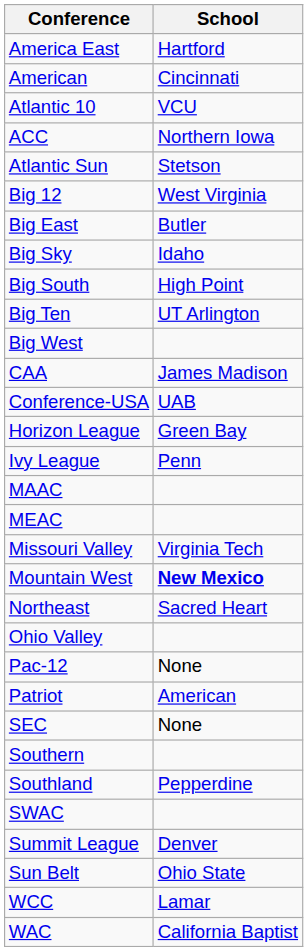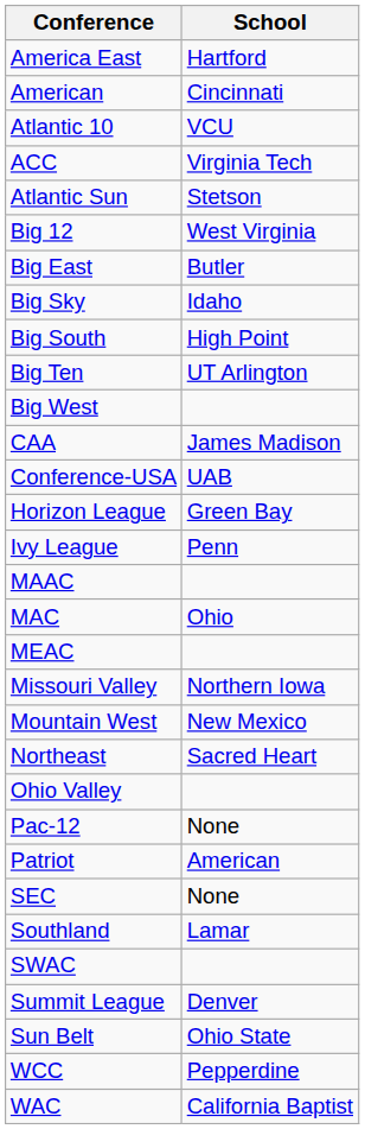 <table class="wikitable sortable">
 <tr>
 <th>Conference</th>
 <th>School</th>
 </tr>
 <tr>
 <td><a href='#'>America East</a></td>
 <td><a href='#'>Hartford</a></td>
 </tr>
 <tr>
 <td><a href='#'>American</a></td>
 <td><a href='#'>Cincinnati</a></td>
 </tr>
 <tr>
 <td><a href='#'>Atlantic 10</a></td>
 <td><a href='#'>VCU</a></td>
 </tr>
 <tr>
 <td><a href='#'>ACC</a></td>
-<td><a href='#'>Northern Iowa</a></td>
+<td><a href='#'>Virginia Tech</a></td>
 </tr>
 <tr>
 <td><a href='#'>Atlantic Sun</a></td>
 <td><a href='#'>Stetson</a></td>
 </tr>
 <tr>
 <td><a href='#'>Big 12</a></td>
 <td><a href='#'>West Virginia</a></td>
 </tr>
 <tr>
 <td><a href='#'>Big East</a></td>
 <td><a href='#'>Butler</a></td>
 </tr>
 <tr>
 <td><a href='#'>Big Sky</a></td>
 <td><a href='#'>Idaho</a></td>
 </tr>
 <tr>
 <td><a href='#'>Big South</a></td>
 <td><a href='#'>High Point</a></td>
 </tr>
 <tr>
 <td><a href='#'>Big Ten</a></td>
 <td><a href='#'>UT Arlington</a></td>
 </tr>
 <tr>
 <td><a href='#'>Big West</a></td>
 <td></td>
 </tr>
 <tr>
 <td><a href='#'>CAA</a></td>
 <td><a href='#'>James Madison</a></td>
 </tr>
 <tr>
 <td><a href='#'>Conference-USA</a></td>
 <td><a href='#'>UAB</a></td>
 </tr>
 <tr>
 <td><a href='#'>Horizon League</a></td>
 <td><a href='#'>Green Bay</a></td>
 </tr>
 <tr>
 <td><a href='#'>Ivy League</a></td>
 <td><a href='#'>Penn</a></td>
 </tr>
 <tr>
 <td><a href='#'>MAAC</a></td>
 <td></td>
 </tr>
 <tr>
+<td><a href='#'>MAC</a></td>
+<td><a href='#'>Ohio</a></td>
+</tr>
+<tr>
 <td><a href='#'>MEAC</a></td>
 <td></td>
 </tr>
 <tr>
 <td><a href='#'>Missouri Valley</a></td>
-<td><a href='#'>Virginia Tech</a></td>
+<td><a href='#'>Northern Iowa</a></td>
 </tr>
 <tr>
 <td><a href='#'>Mountain West</a></td>
-<td><strong><a href='#'>New Mexico</a></strong></td>
+<td><a href='#'>New Mexico</a></td>
 </tr>
 <tr>
 <td><a href='#'>Northeast</a></td>
 <td><a href='#'>Sacred Heart</a></td>
 </tr>
 <tr>
 <td><a href='#'>Ohio Valley</a></td>
 <td></td>
 </tr>
 <tr>
 <td><a href='#'>Pac-12</a></td>
 <td>None</td>
 </tr>
 <tr>
 <td><a href='#'>Patriot</a></td>
 <td><a href='#'>American</a></td>
 </tr>
 <tr>
 <td><a href='#'>SEC</a></td>
 <td>None</td>
 </tr>
 <tr>
-<td><a href='#'>Southern</a></td>
-<td></td>
-</tr>
-<tr>
 <td><a href='#'>Southland</a></td>
-<td><a href='#'>Pepperdine</a></td>
+<td><a href='#'>Lamar</a></td>
 </tr>
 <tr>
 <td><a href='#'>SWAC</a></td>
 <td></td>
 </tr>
 <tr>
 <td><a href='#'>Summit League</a></td>
 <td><a href='#'>Denver</a></td>
 </tr>
 <tr>
 <td><a href='#'>Sun Belt</a></td>
 <td><a href='#'>Ohio State</a></td>
 </tr>
 <tr>
 <td><a href='#'>WCC</a></td>
-<td><a href='#'>Lamar</a></td>
+<td><a href='#'>Pepperdine</a></td>
 </tr>
 <tr>
 <td><a href='#'>WAC</a></td>
 <td><a href='#'>California Baptist</a></td>
 </tr>
 </table>
